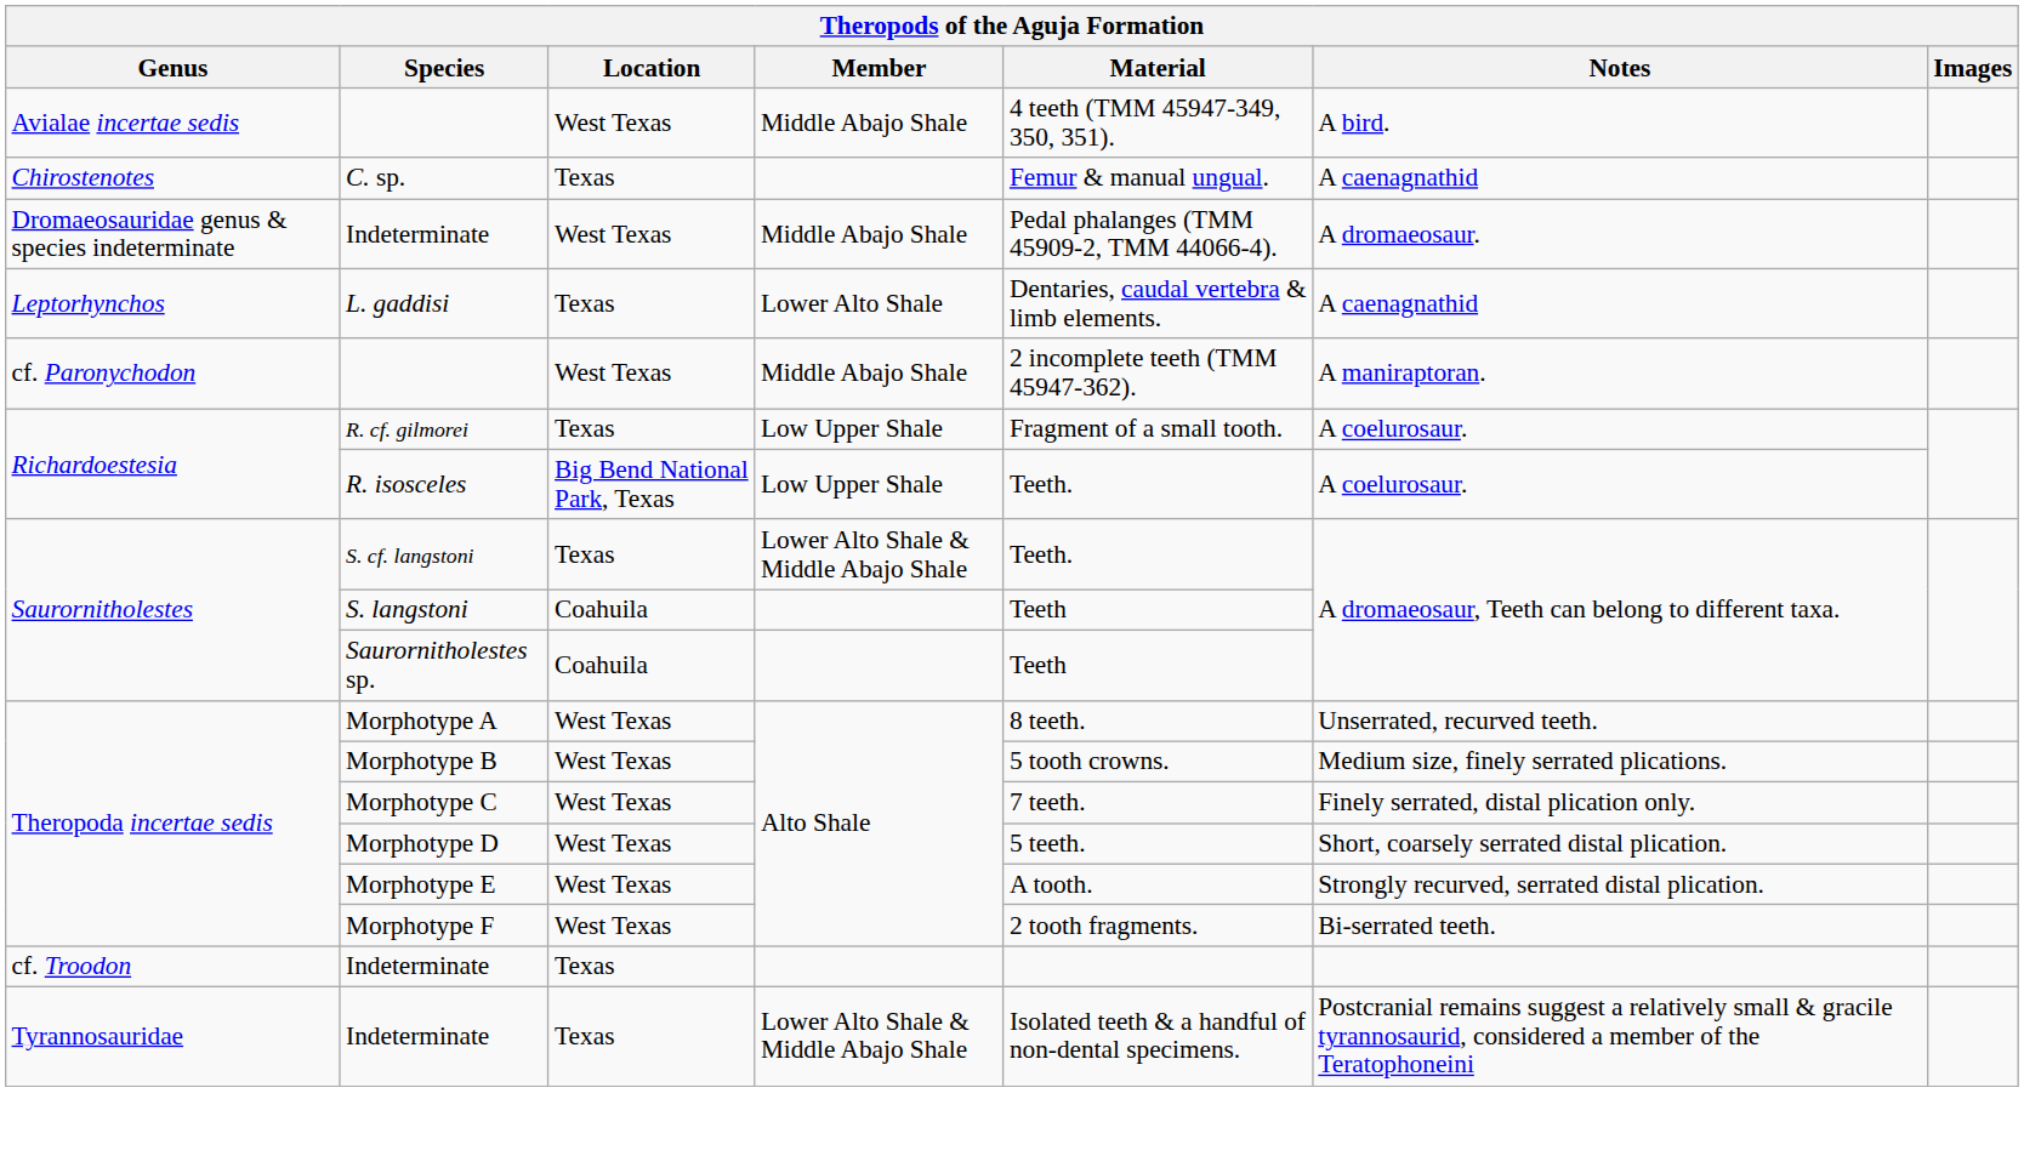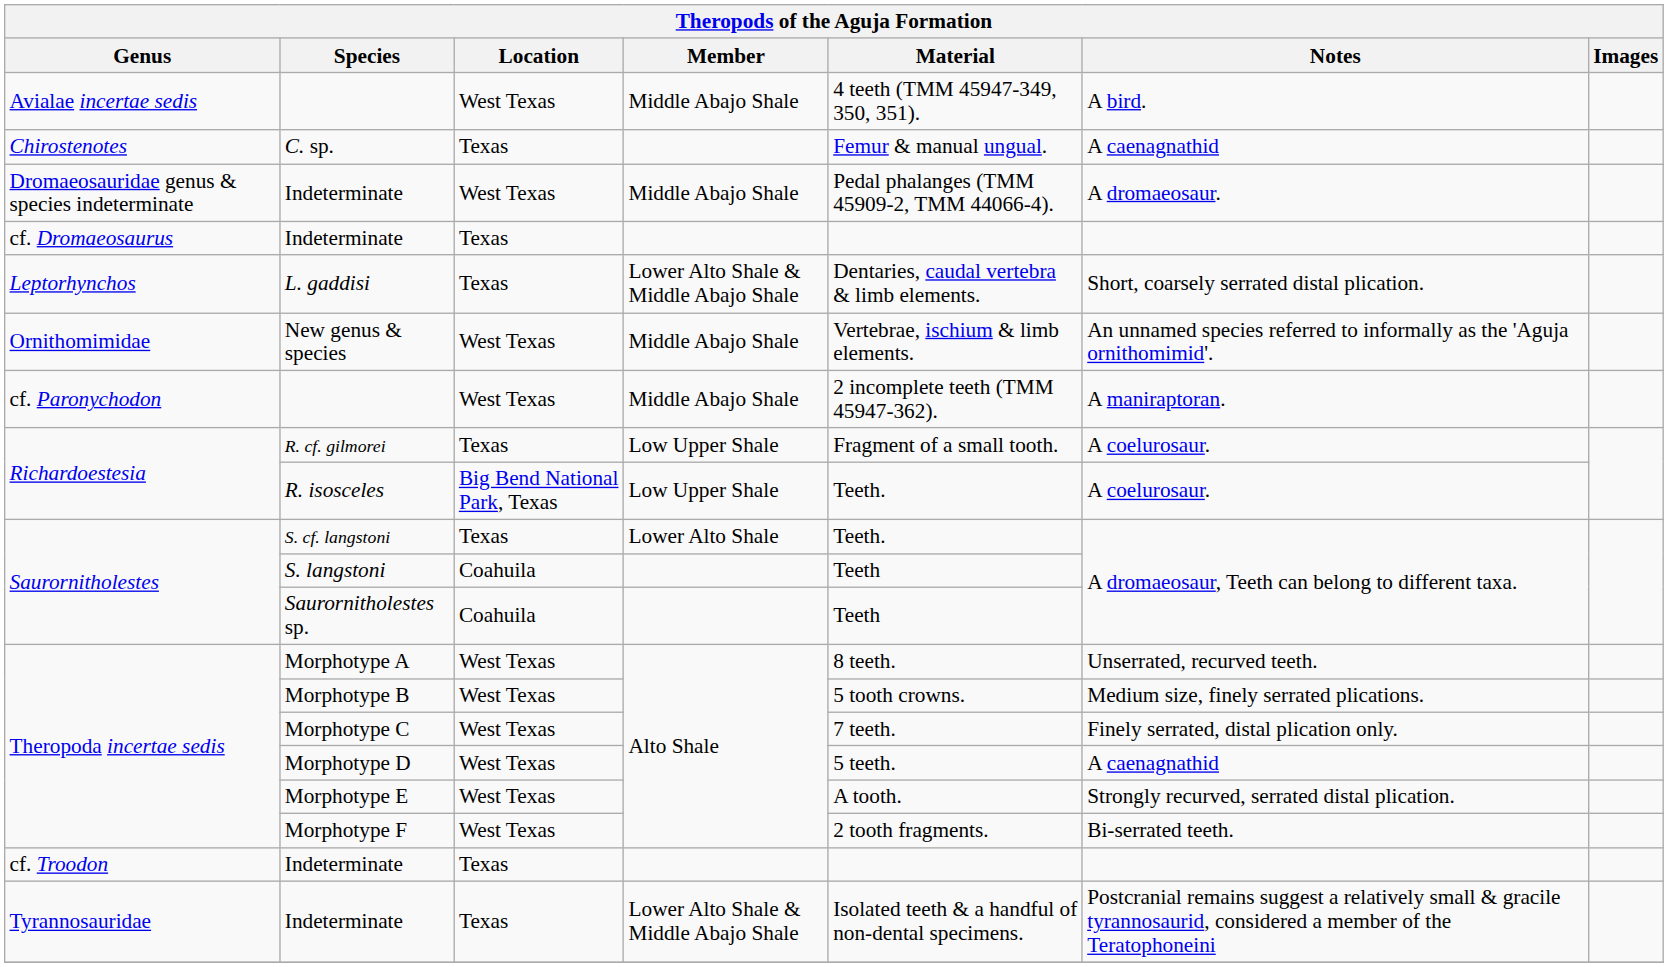 <table class="wikitable" align="center">
 <tr>
 <th colspan="7" align="center"><strong><a href='#'>Theropods</a> of the Aguja Formation</strong></th>
 </tr>
 <tr>
 <th>Genus</th>
 <th>Species</th>
 <th>Location</th>
 <th>Member</th>
 <th>Material</th>
 <th>Notes</th>
 <th>Images</th>
 </tr>
 <tr>
 <td><a href='#'>Avialae</a> <em><a href='#'>incertae sedis</a></em></td>
 <td></td>
 <td>West Texas</td>
 <td>Middle Abajo Shale</td>
 <td>4 teeth (TMM 45947-349, 350, 351).</td>
 <td>A <a href='#'>bird</a>.</td>
 <td></td>
 </tr>
 <tr>
 <td><em><a href='#'>Chirostenotes</a></em></td>
 <td><em>C.</em> sp.</td>
 <td>Texas</td>
 <td></td>
 <td><a href='#'>Femur</a> & manual <a href='#'>ungual</a>.</td>
 <td>A <a href='#'>caenagnathid</a></td>
 <td></td>
 </tr>
 <tr>
 <td><a href='#'>Dromaeosauridae</a> genus & species indeterminate</td>
 <td>Indeterminate</td>
 <td>West Texas</td>
 <td>Middle Abajo Shale</td>
 <td>Pedal phalanges (TMM 45909-2, TMM 44066-4).</td>
 <td>A <a href='#'>dromaeosaur</a>.</td>
 <td></td>
 </tr>
 <tr>
+<td>cf. <em><a href='#'>Dromaeosaurus</a></em></td>
+<td>Indeterminate</td>
+<td>Texas</td>
+<td></td>
+<td></td>
+<td></td>
+<td></td>
+</tr>
+<tr>
 <td><em><a href='#'>Leptorhynchos</a></em></td>
 <td><em>L. gaddisi</em></td>
 <td>Texas</td>
-<td>Lower Alto Shale</td>
+<td>Lower Alto Shale & Middle Abajo Shale</td>
 <td>Dentaries, <a href='#'>caudal vertebra</a> & limb elements.</td>
-<td>A <a href='#'>caenagnathid</a></td>
+<td>Short, coarsely serrated distal plication.</td>
+<td></td>
+</tr>
+<tr>
+<td><a href='#'>Ornithomimidae</a></td>
+<td>New genus & species</td>
+<td>West Texas</td>
+<td>Middle Abajo Shale</td>
+<td>Vertebrae, <a href='#'>ischium</a> & limb elements.</td>
+<td>An unnamed species referred to informally as the 'Aguja <a href='#'>ornithomimid</a>'.</td>
 <td></td>
 </tr>
 <tr>
 <td>cf. <em><a href='#'>Paronychodon</a></em></td>
 <td></td>
 <td>West Texas</td>
 <td>Middle Abajo Shale</td>
 <td>2 incomplete teeth (TMM 45947-362).</td>
 <td>A <a href='#'>maniraptoran</a>.</td>
 <td></td>
 </tr>
 <tr>
 <td rowspan="2"><em><a href='#'>Richardoestesia</a></em></td>
 <td><small><em>R. cf. gilmorei</em></small></td>
 <td>Texas</td>
 <td>Low Upper Shale</td>
 <td>Fragment of a small tooth.</td>
 <td>A <a href='#'>coelurosaur</a>.</td>
 <td rowspan="2"></td>
 </tr>
 <tr>
 <td><em>R. isosceles</em></td>
 <td><a href='#'>Big Bend National Park</a>, Texas</td>
 <td>Low Upper Shale</td>
 <td>Teeth.</td>
 <td>A <a href='#'>coelurosaur</a>.</td>
 </tr>
 <tr>
 <td rowspan="3"><em><a href='#'>Saurornitholestes</a></em></td>
 <td><small><em>S. cf. langstoni</em></small></td>
 <td>Texas</td>
-<td>Lower Alto Shale & Middle Abajo Shale</td>
+<td>Lower Alto Shale</td>
 <td>Teeth.</td>
 <td rowspan="3">A <a href='#'>dromaeosaur</a>, Teeth can belong to different taxa.</td>
 <td rowspan="3"></td>
 </tr>
 <tr>
 <td><em>S. langstoni</em></td>
 <td>Coahuila </td>
 <td></td>
 <td>Teeth </td>
 </tr>
 <tr>
 <td><em>Saurornitholestes</em> sp.</td>
 <td>Coahuila </td>
 <td></td>
 <td>Teeth </td>
 </tr>
 <tr>
 <td rowspan="6"><a href='#'>Theropoda</a> <em><a href='#'>incertae sedis</a></em></td>
 <td>Morphotype A</td>
 <td>West Texas</td>
 <td rowspan="6">Alto Shale</td>
 <td>8 teeth.</td>
 <td>Unserrated, recurved teeth.</td>
 <td></td>
 </tr>
 <tr>
 <td>Morphotype B</td>
 <td>West Texas</td>
 <td>5 tooth crowns.</td>
 <td>Medium size, finely serrated plications.</td>
 <td></td>
 </tr>
 <tr>
 <td>Morphotype C</td>
 <td>West Texas</td>
 <td>7 teeth.</td>
 <td>Finely serrated, distal plication only.</td>
 <td></td>
 </tr>
 <tr>
 <td>Morphotype D</td>
 <td>West Texas</td>
 <td>5 teeth.</td>
-<td>Short, coarsely serrated distal plication.</td>
+<td>A <a href='#'>caenagnathid</a></td>
 <td></td>
 </tr>
 <tr>
 <td>Morphotype E</td>
 <td>West Texas</td>
 <td>A tooth.</td>
 <td>Strongly recurved, serrated distal plication.</td>
 <td></td>
 </tr>
 <tr>
 <td>Morphotype F</td>
 <td>West Texas</td>
 <td>2 tooth fragments.</td>
 <td>Bi-serrated teeth.</td>
 <td></td>
 </tr>
 <tr>
 <td>cf. <em><a href='#'>Troodon</a></em></td>
 <td>Indeterminate</td>
 <td>Texas</td>
 <td></td>
 <td></td>
 <td></td>
 <td></td>
 </tr>
 <tr>
 <td><a href='#'>Tyrannosauridae</a></td>
 <td>Indeterminate</td>
 <td>Texas</td>
 <td>Lower Alto Shale & Middle Abajo Shale</td>
 <td>Isolated teeth & a handful of non-dental specimens.</td>
 <td>Postcranial remains suggest a relatively small & gracile <a href='#'>tyrannosaurid</a>, considered a member of the <a href='#'>Teratophoneini</a></td>
 <td></td>
 </tr>
 <tr>
 </tr>
 </table>
